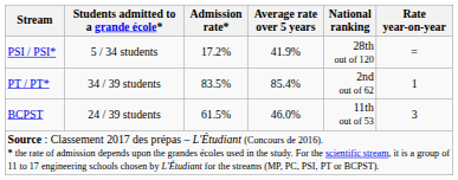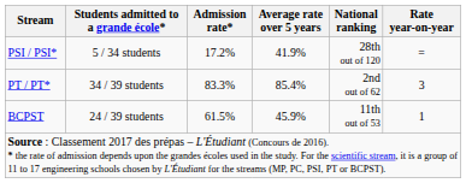 <table class="wikitable centre" style="text-align:right">
 <tr>
 <th>Stream</th>
 <th>Students admitted to<br>a <a href='#'>grande école</a>*</th>
 <th>Admission<br>rate*</th>
 <th>Average rate<br>over 5 years</th>
 <th>National<br>ranking</th>
 <th>Rate<br>year-on-year</th>
 </tr>
 <tr>
 <td align=left><a href='#'>PSI / PSI*</a></td>
 <td align="center">5 / 34 students</td>
 <td align="center">17.2%</td>
 <td align="center">41.9%</td>
 <td align="right">28th<br><small>out of 120</small></td>
 <td align="center">=</td>
 </tr>
 <tr>
 <td align=left><a href='#'>PT / PT*</a></td>
 <td align="center">34 / 39 students</td>
-<td align="center">83.5%</td>
+<td align="center">83.3%</td>
 <td align="center">85.4%</td>
 <td align="right">2nd<br><small>out of 62</small></td>
-<td align="center">1</td>
+<td align="center">3</td>
 </tr>
 <tr>
 <td align=left><a href='#'>BCPST</a></td>
 <td align="center">24 / 39 students</td>
 <td align="center">61.5%</td>
-<td align="center">46.0%</td>
+<td align="center">45.9%</td>
 <td align="right">11th<br><small>out of 53</small></td>
-<td align="center">3</td>
+<td align="center">1</td>
 </tr>
 <tr>
 <td align="left" colspan="6"><strong>Source</strong> : Classement 2017 des prépas – <em>L'Étudiant</em> <small>(Concours de 2016).<br><strong>*</strong> the rate of admission depends upon the grandes écoles used in the study. For the <a href='#'>scientific stream</a>, it is a group of <br>11 to 17 engineering schools chosen by <em>L'Étudiant</em> for the streams (MP, PC, PSI, PT or BCPST).</small></td>
 </tr>
 </table>
